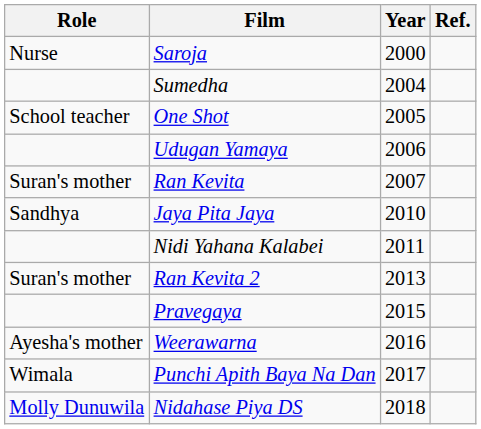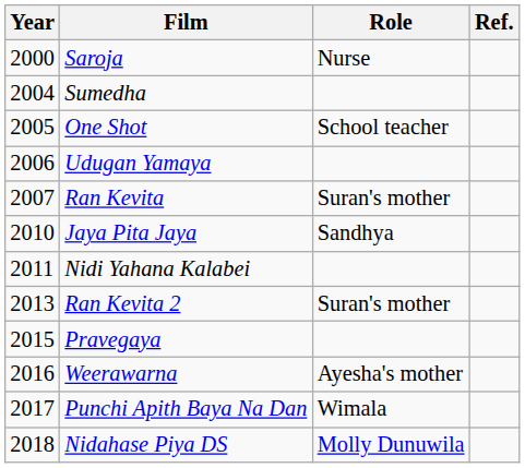 <table class="wikitable">
 <tr>
+<th>Year</th>
+<th>Film</th>
 <th>Role</th>
-<th>Film</th>
-<th>Year</th>
 <th>Ref.</th>
 </tr>
 <tr>
+<td>2000</td>
+<td><em><a href='#'>Saroja</a></em></td>
 <td>Nurse</td>
-<td><em><a href='#'>Saroja</a></em></td>
-<td>2000</td>
 <td></td>
 </tr>
 <tr>
+<td>2004</td>
+<td><em>Sumedha</em></td>
 <td></td>
-<td><em>Sumedha</em></td>
-<td>2004</td>
 <td></td>
 </tr>
 <tr>
+<td>2005</td>
+<td><em><a href='#'>One Shot</a></em></td>
 <td>School teacher</td>
-<td><em><a href='#'>One Shot</a></em></td>
-<td>2005</td>
 <td></td>
 </tr>
 <tr>
+<td>2006</td>
+<td><em><a href='#'>Udugan Yamaya</a></em></td>
 <td></td>
-<td><em><a href='#'>Udugan Yamaya</a></em></td>
-<td>2006</td>
 <td></td>
 </tr>
 <tr>
+<td>2007</td>
+<td><em><a href='#'>Ran Kevita</a></em></td>
 <td>Suran's mother</td>
-<td><em><a href='#'>Ran Kevita</a></em></td>
-<td>2007</td>
 <td></td>
 </tr>
 <tr>
+<td>2010</td>
+<td><em><a href='#'>Jaya Pita Jaya</a></em></td>
 <td>Sandhya</td>
-<td><em><a href='#'>Jaya Pita Jaya</a></em></td>
-<td>2010</td>
 <td></td>
 </tr>
 <tr>
+<td>2011</td>
+<td><em>Nidi Yahana Kalabei</em></td>
 <td></td>
-<td><em>Nidi Yahana Kalabei</em></td>
-<td>2011</td>
 <td></td>
 </tr>
 <tr>
+<td>2013</td>
+<td><em><a href='#'>Ran Kevita 2</a></em></td>
 <td>Suran's mother</td>
-<td><em><a href='#'>Ran Kevita 2</a></em></td>
-<td>2013</td>
 <td></td>
 </tr>
 <tr>
+<td>2015</td>
+<td><em><a href='#'>Pravegaya</a></em></td>
 <td></td>
-<td><em><a href='#'>Pravegaya</a></em></td>
-<td>2015</td>
 <td></td>
 </tr>
 <tr>
+<td>2016</td>
+<td><em><a href='#'>Weerawarna</a></em></td>
 <td>Ayesha's mother</td>
-<td><em><a href='#'>Weerawarna</a></em></td>
-<td>2016</td>
 <td></td>
 </tr>
 <tr>
+<td>2017</td>
+<td><em><a href='#'>Punchi Apith Baya Na Dan</a></em></td>
 <td>Wimala</td>
-<td><em><a href='#'>Punchi Apith Baya Na Dan</a></em></td>
-<td>2017</td>
 <td></td>
 </tr>
 <tr>
+<td>2018</td>
+<td><em><a href='#'>Nidahase Piya DS</a></em></td>
 <td><a href='#'>Molly Dunuwila</a></td>
-<td><em><a href='#'>Nidahase Piya DS</a></em></td>
-<td>2018</td>
 <td></td>
 </tr>
 </table>
